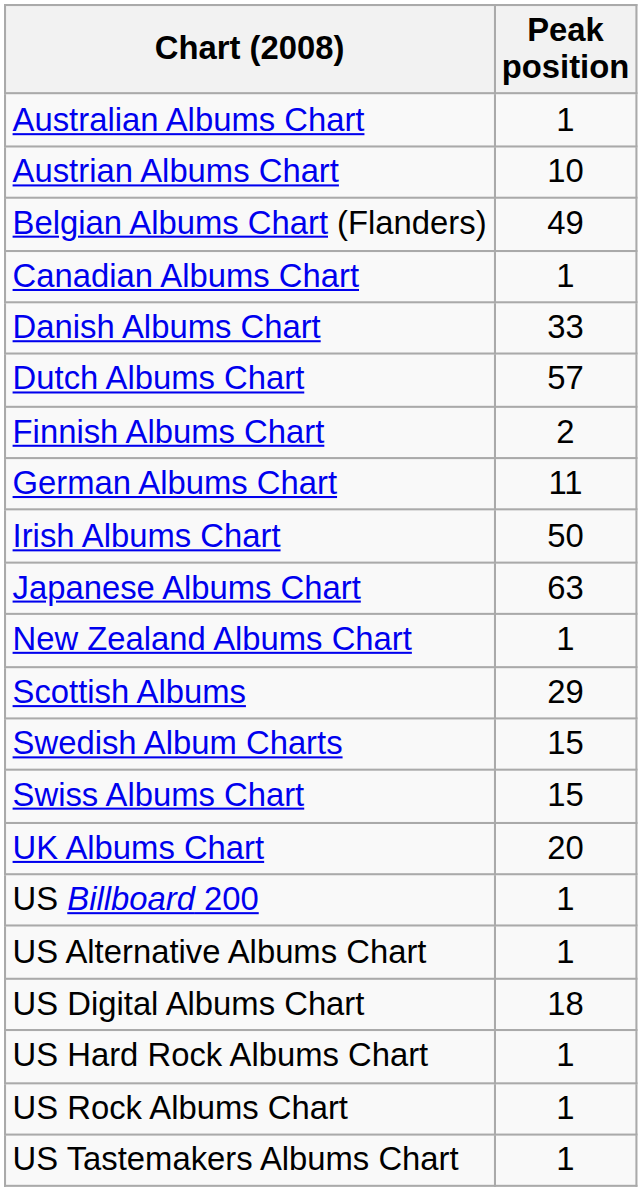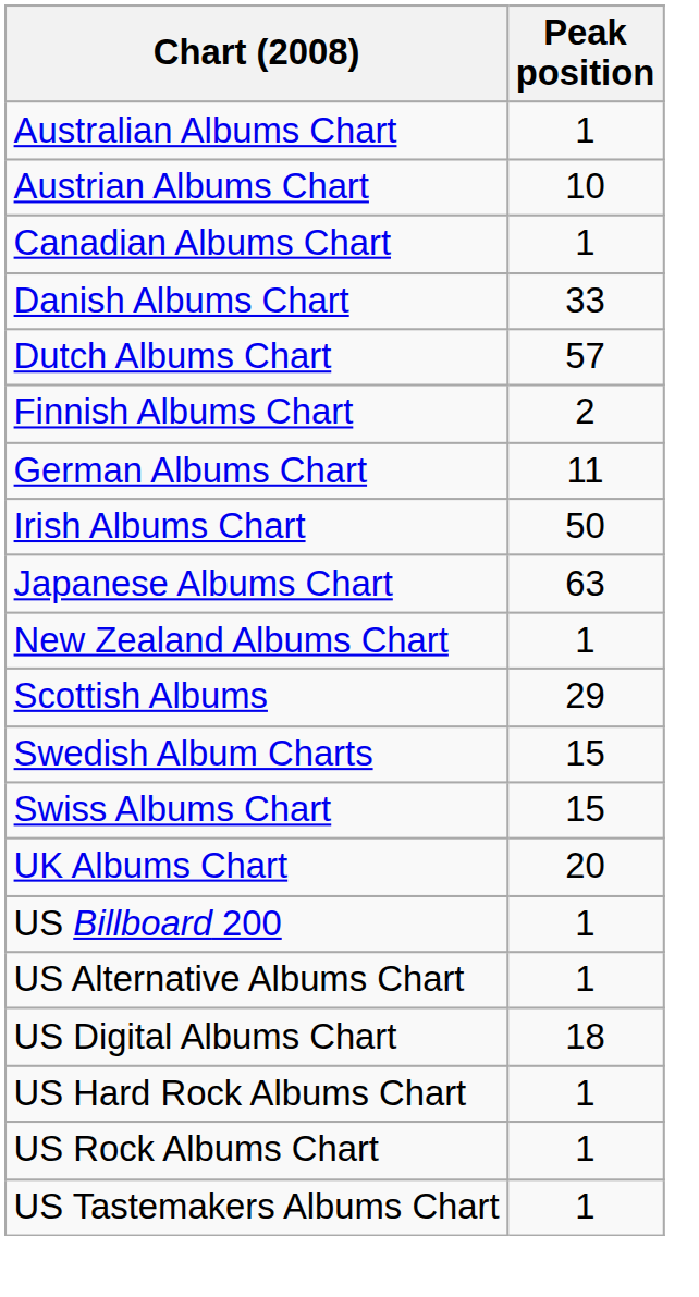 <table class="wikitable sortable">
 <tr>
 <th>Chart (2008)</th>
 <th>Peak<br>position</th>
 </tr>
 <tr>
 <td><a href='#'>Australian Albums Chart</a></td>
 <td style="text-align:center;">1</td>
 </tr>
 <tr>
 <td><a href='#'>Austrian Albums Chart</a></td>
 <td style="text-align:center;">10</td>
-</tr>
-<tr>
-<td><a href='#'>Belgian Albums Chart</a> (Flanders)</td>
-<td style="text-align:center;">49</td>
 </tr>
 <tr>
 <td><a href='#'>Canadian Albums Chart</a></td>
 <td style="text-align:center;">1</td>
 </tr>
 <tr>
 <td><a href='#'>Danish Albums Chart</a></td>
 <td style="text-align:center;">33</td>
 </tr>
 <tr>
 <td><a href='#'>Dutch Albums Chart</a></td>
 <td style="text-align:center;">57</td>
 </tr>
 <tr>
 <td><a href='#'>Finnish Albums Chart</a></td>
 <td style="text-align:center;">2</td>
 </tr>
 <tr>
 <td><a href='#'>German Albums Chart</a></td>
 <td style="text-align:center;">11</td>
 </tr>
 <tr>
 <td><a href='#'>Irish Albums Chart</a></td>
 <td style="text-align:center;">50</td>
 </tr>
 <tr>
 <td><a href='#'>Japanese Albums Chart</a></td>
 <td style="text-align:center;">63</td>
 </tr>
 <tr>
 <td><a href='#'>New Zealand Albums Chart</a></td>
 <td style="text-align:center;">1</td>
 </tr>
 <tr>
 <td><a href='#'>Scottish Albums</a></td>
 <td align="center">29</td>
 </tr>
 <tr>
 <td><a href='#'>Swedish Album Charts</a></td>
 <td style="text-align:center;">15</td>
 </tr>
 <tr>
 <td><a href='#'>Swiss Albums Chart</a></td>
 <td style="text-align:center;">15</td>
 </tr>
 <tr>
 <td><a href='#'>UK Albums Chart</a></td>
 <td style="text-align:center;">20</td>
 </tr>
 <tr>
 <td>US <a href='#'><em>Billboard</em> 200</a></td>
 <td style="text-align:center;">1</td>
 </tr>
 <tr>
 <td>US Alternative Albums Chart</td>
 <td style="text-align:center;">1</td>
 </tr>
 <tr>
 <td>US Digital Albums Chart</td>
 <td style="text-align:center;">18</td>
 </tr>
 <tr>
 <td>US Hard Rock Albums Chart</td>
 <td style="text-align:center;">1</td>
 </tr>
 <tr>
 <td>US Rock Albums Chart</td>
 <td style="text-align:center;">1</td>
 </tr>
 <tr>
 <td>US Tastemakers Albums Chart</td>
 <td style="text-align:center;">1</td>
 </tr>
 </table>
